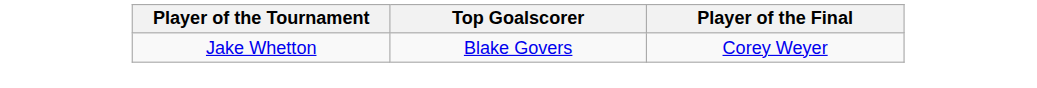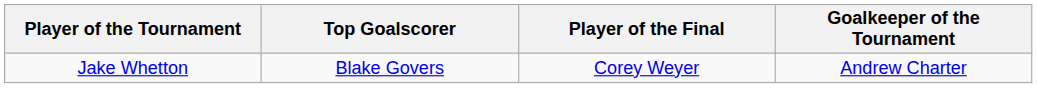 <table class=wikitable style="margin:auto; text-align:center">
 <tr>
 <th style="width: 220px;">Player of the Tournament</th>
 <th style="width: 220px;">Top Goalscorer</th>
 <th style="width: 220px;">Player of the Final</th>
+<th style="width: 220px;">Goalkeeper of the Tournament</th>
 </tr>
 <tr>
 <td> <a href='#'>Jake Whetton</a></td>
 <td> <a href='#'>Blake Govers</a></td>
 <td> <a href='#'>Corey Weyer</a></td>
+<td> <a href='#'>Andrew Charter</a></td>
 </tr>
 </table>
